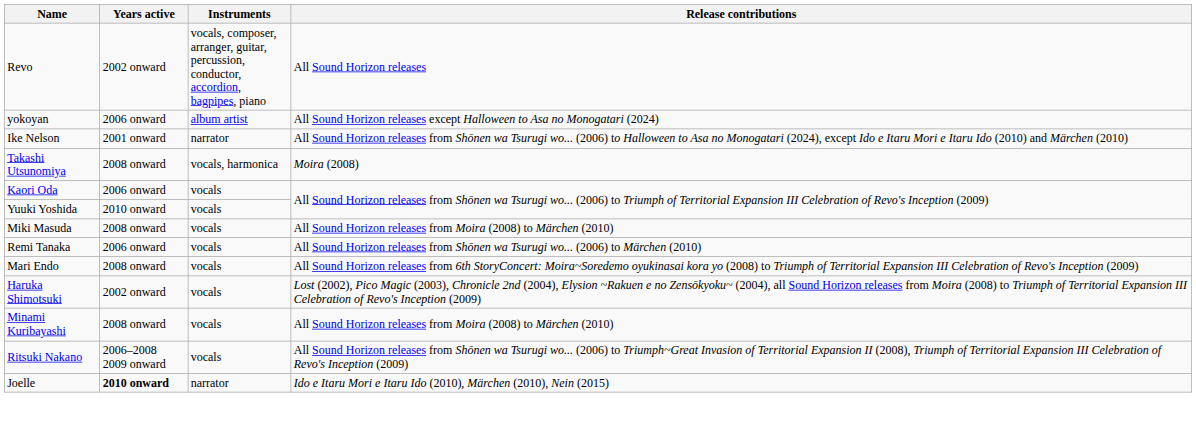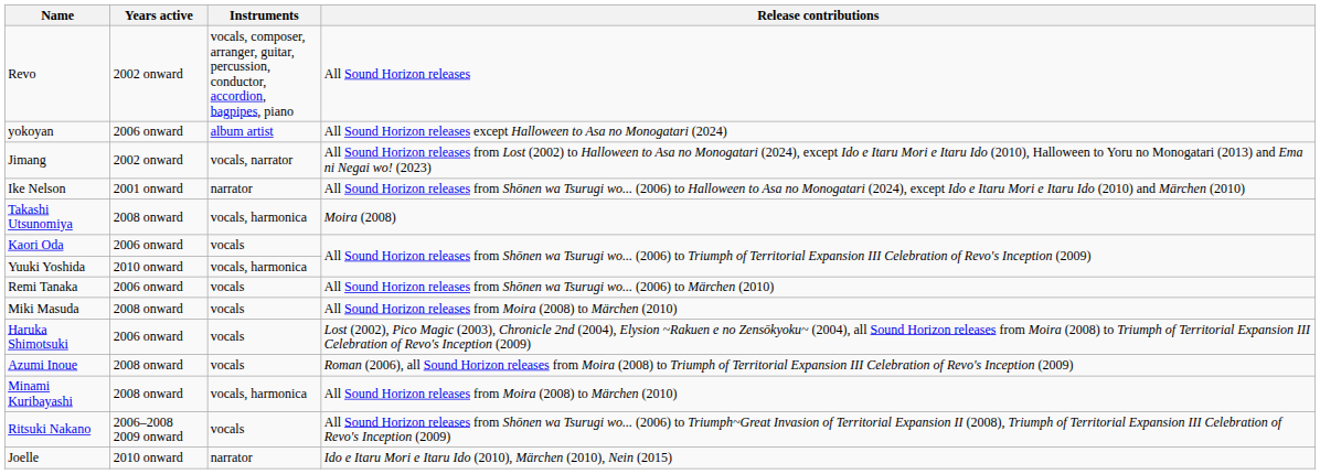 <table class="wikitable" border="1" width=100%>
 <tr>
 <th width="120">Name</th>
 <th width="110">Years active</th>
 <th width="130">Instruments</th>
 <th class=unsortable>Release contributions</th>
 </tr>
 <tr>
 <td>Revo</td>
 <td>2002 onward</td>
 <td>vocals, composer, arranger, guitar, percussion, conductor, <a href='#'>accordion</a>, <a href='#'>bagpipes</a>, piano</td>
 <td>All <a href='#'>Sound Horizon releases</a></td>
 </tr>
 <tr>
 <td>yokoyan</td>
 <td>2006 onward</td>
 <td><a href='#'>album artist</a></td>
 <td>All <a href='#'>Sound Horizon releases</a> except <em>Halloween to Asa no Monogatari</em> (2024)</td>
+</tr>
+<tr>
+<td>Jimang</td>
+<td>2002 onward</td>
+<td>vocals, narrator</td>
+<td>All <a href='#'>Sound Horizon releases</a> from <em>Lost</em> (2002) to <em>Halloween to Asa no Monogatari</em> (2024), except <em>Ido e Itaru Mori e Itaru Ido</em> (2010), Halloween to Yoru no Monogatari (2013) and <em>Ema ni Negai wo!</em> (2023)</td>
 </tr>
 <tr>
 <td>Ike Nelson</td>
 <td>2001 onward</td>
 <td>narrator</td>
 <td>All <a href='#'>Sound Horizon releases</a> from <em>Shōnen wa Tsurugi wo...</em> (2006) t<em>o Halloween to Asa no Monogatari</em> (2024), except <em>Ido e Itaru Mori e Itaru Ido</em> (2010) and <em>Märchen</em> (2010)</td>
 </tr>
 <tr>
 <td><a href='#'>Takashi Utsunomiya</a></td>
 <td>2008 onward</td>
 <td>vocals, harmonica</td>
 <td><em>Moira</em> (2008)</td>
 </tr>
 <tr>
 <td><a href='#'>Kaori Oda</a></td>
 <td>2006 onward</td>
 <td>vocals</td>
 <td rowspan="2">All <a href='#'>Sound Horizon releases</a> from <em>Shōnen wa Tsurugi wo...</em> (2006) to <em>Triumph of Territorial Expansion III Celebration of Revo's Inception</em> (2009)</td>
 </tr>
 <tr>
 <td>Yuuki Yoshida</td>
 <td>2010 onward</td>
+<td>vocals, harmonica</td>
+</tr>
+<tr>
+<td>Remi Tanaka</td>
+<td>2006 onward</td>
 <td>vocals</td>
+<td>All <a href='#'>Sound Horizon releases</a> from <em>Shōnen wa Tsurugi wo...</em> (2006) to <em>Märchen</em> (2010)</td>
 </tr>
 <tr>
 <td>Miki Masuda</td>
 <td>2008 onward</td>
 <td>vocals</td>
 <td>All <a href='#'>Sound Horizon releases</a> from <em>Moira</em> (2008) to <em>Märchen</em> (2010)</td>
 </tr>
 <tr>
-<td>Remi Tanaka</td>
+<td><a href='#'>Haruka Shimotsuki</a></td>
 <td>2006 onward</td>
-<td>vocals</td>
-<td>All <a href='#'>Sound Horizon releases</a> from <em>Shōnen wa Tsurugi wo...</em> (2006) to <em>Märchen</em> (2010)</td>
-</tr>
-<tr>
-<td>Mari Endo</td>
-<td>2008 onward</td>
-<td>vocals</td>
-<td>All <a href='#'>Sound Horizon releases</a> from <em>6th StoryConcert: Moira~Soredemo oyukinasai kora yo</em> (2008) to <em>Triumph of Territorial Expansion III Celebration of Revo's Inception</em> (2009)</td>
-</tr>
-<tr>
-<td><a href='#'>Haruka Shimotsuki</a></td>
-<td>2002 onward</td>
 <td>vocals</td>
 <td><em>Lost</em> (2002), <em>Pico Magic</em> (2003), <em>Chronicle 2nd</em> (2004), <em>Elysion ~Rakuen e no Zensōkyoku~</em> (2004), all <a href='#'>Sound Horizon releases</a> from <em>Moira</em> (2008) to <em>Triumph of Territorial Expansion III Celebration of Revo's Inception</em> (2009)</td>
 </tr>
 <tr>
+<td><a href='#'>Azumi Inoue</a></td>
+<td>2008 onward</td>
+<td>vocals</td>
+<td><em>Roman</em> (2006), all <a href='#'>Sound Horizon releases</a> from <em>Moira</em> (2008) to <em>Triumph of Territorial Expansion III Celebration of Revo's Inception</em> (2009)</td>
+</tr>
+<tr>
 <td><a href='#'>Minami Kuribayashi</a></td>
 <td>2008 onward</td>
-<td>vocals</td>
+<td>vocals, harmonica</td>
 <td>All <a href='#'>Sound Horizon releases</a> from <em>Moira</em> (2008) to <em>Märchen</em> (2010)</td>
 </tr>
 <tr>
 <td><a href='#'>Ritsuki Nakano</a></td>
 <td>2006–2008 2009 onward</td>
 <td>vocals</td>
 <td>All <a href='#'>Sound Horizon releases</a> from <em>Shōnen wa Tsurugi wo...</em> (2006) to <em>Triumph~Great Invasion of Territorial Expansion II</em> (2008), <em>Triumph of Territorial Expansion III Celebration of Revo's Inception</em> (2009)</td>
 </tr>
 <tr>
 <td>Joelle</td>
-<td><strong>2010 onward</strong></td>
+<td>2010 onward</td>
 <td>narrator</td>
 <td><em>Ido e Itaru Mori e Itaru Ido</em> (2010), <em>Märchen</em> (2010), <em>Nein</em> (2015)</td>
 </tr>
 </table>
